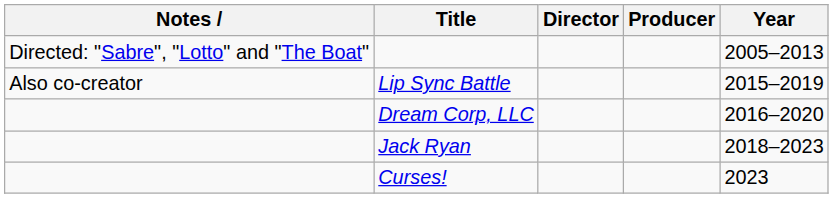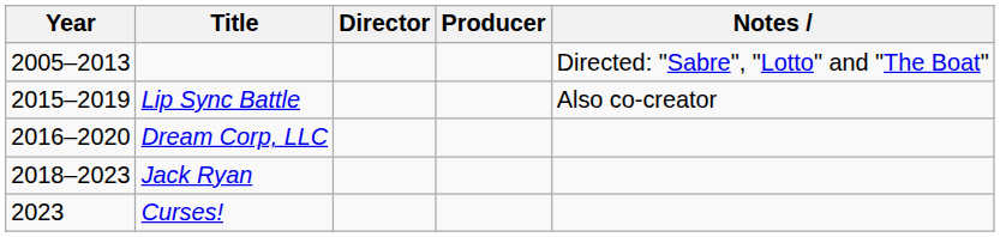 <table class="wikitable plainrowheaders sortable" style="margin-right: 0;">
 <tr>
-<th scope="col" class="unsortable">Notes / </th>
+<th scope="col">Year</th>
 <th scope="col">Title</th>
 <th scope="col">Director</th>
 <th scope="col">Producer</th>
-<th scope="col">Year</th>
+<th scope="col" class="unsortable">Notes / </th>
 </tr>
 <tr>
-<td>Directed: "<a href='#'>Sabre</a>", "<a href='#'>Lotto</a>" and "<a href='#'>The Boat</a>"</td>
+<td>2005–2013</td>
 <td><em></em></td>
 <td></td>
 <td></td>
-<td>2005–2013</td>
+<td>Directed: "<a href='#'>Sabre</a>", "<a href='#'>Lotto</a>" and "<a href='#'>The Boat</a>"</td>
 </tr>
 <tr>
-<td>Also co-creator</td>
+<td>2015–2019</td>
 <td><em><a href='#'>Lip Sync Battle</a></em></td>
 <td></td>
 <td></td>
-<td>2015–2019</td>
+<td>Also co-creator</td>
 </tr>
 <tr>
-<td></td>
+<td>2016–2020</td>
 <td><em><a href='#'>Dream Corp, LLC</a></em></td>
 <td></td>
 <td></td>
-<td>2016–2020</td>
+<td></td>
 </tr>
 <tr>
-<td></td>
+<td>2018–2023</td>
 <td><em><a href='#'>Jack Ryan</a></em></td>
 <td></td>
 <td></td>
-<td>2018–2023</td>
+<td></td>
 </tr>
 <tr>
-<td></td>
+<td>2023</td>
 <td><em><a href='#'>Curses!</a></em></td>
 <td></td>
 <td></td>
-<td>2023</td>
+<td></td>
 </tr>
 </table>
